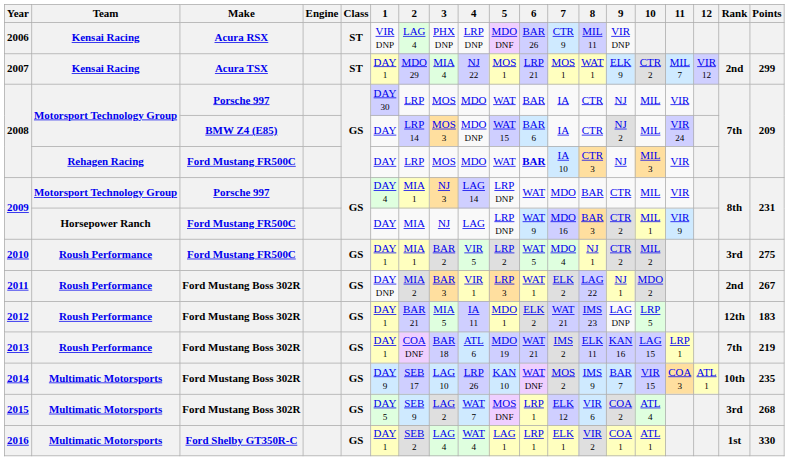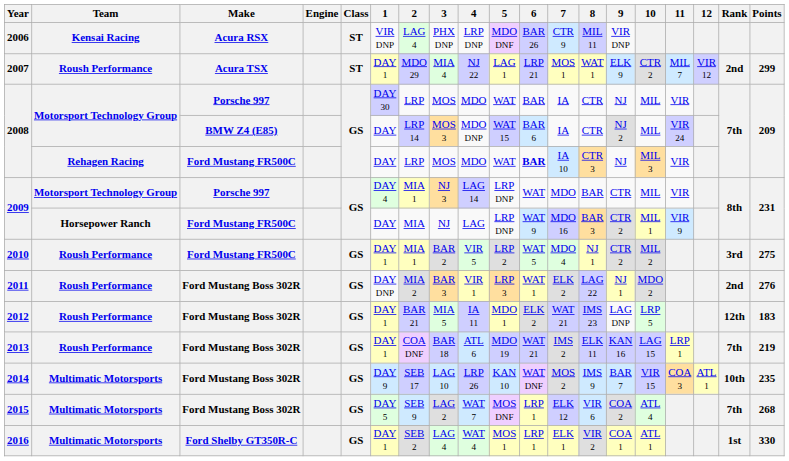 <table class="wikitable" style="text-align:center; font-size:90%">
 <tr>
 <th>Year</th>
 <th>Team</th>
 <th>Make</th>
 <th>Engine</th>
 <th>Class</th>
 <th>1</th>
 <th>2</th>
 <th>3</th>
 <th>4</th>
 <th>5</th>
 <th>6</th>
 <th>7</th>
 <th>8</th>
 <th>9</th>
 <th>10</th>
 <th>11</th>
 <th>12</th>
 <th>Rank</th>
 <th>Points</th>
 </tr>
 <tr>
 <th>2006</th>
 <th><a href='#'>Kensai Racing</a></th>
 <th><a href='#'>Acura RSX</a></th>
 <th></th>
 <th>ST</th>
 <td style="background:#;"><a href='#'>VIR</a> <br><small>DNP</small></td>
 <td style="background:#DFFFDF;"><a href='#'>LAG</a> <br><small>4</small></td>
 <td style="background:#;"><a href='#'>PHX</a> <br><small>DNP</small></td>
 <td style="background:#;"><a href='#'>LRP</a> <br><small>DNP</small></td>
 <td style="background:#EFCFFF;"><a href='#'>MDO</a> <br><small>DNF</small></td>
 <td style="background:#CFCFFF;"><a href='#'>BAR</a> <br><small>26</small></td>
 <td style="background:#CFEAFF;"><a href='#'>CTR</a> <br><small>9</small></td>
 <td style="background:#CFCFFF;"><a href='#'>MIL</a> <br><small>11</small></td>
 <td style="background:#;"><a href='#'>VIR</a> <br><small>DNP</small></td>
 <th></th>
 <th></th>
 <th></th>
 <th></th>
 <th></th>
 </tr>
 <tr>
 <th>2007</th>
-<th><a href='#'>Kensai Racing</a></th>
+<th><a href='#'>Roush Performance</a></th>
 <th><a href='#'>Acura TSX</a></th>
 <th></th>
 <th>ST</th>
 <td style="background:#FFFFBF;"><a href='#'>DAY</a> <br><small>1</small></td>
 <td style="background:#CFCFFF;"><a href='#'>MDO</a> <br><small>29</small></td>
 <td style="background:#DFFFDF;"><a href='#'>MIA</a> <br><small>4</small></td>
 <td style="background:#CFCFFF;"><a href='#'>NJ</a> <br><small>22</small></td>
-<td style="background:#FFFFBF;"><a href='#'>MOS</a> <br><small>1</small></td>
+<td style="background:#FFFFBF;"><a href='#'>LAG</a> <br><small>1</small></td>
 <td style="background:#CFCFFF;"><a href='#'>LRP</a> <br><small>21</small></td>
 <td style="background:#FFFFBF;"><a href='#'>MOS</a> <br><small>1</small></td>
 <td style="background:#FFFFBF;"><a href='#'>WAT</a> <br><small>1</small></td>
 <td style="background:#CFEAFF;"><a href='#'>ELK</a> <br><small>9</small></td>
 <td style="background:#DFDFDF;"><a href='#'>CTR</a> <br><small>2</small></td>
 <td style="background:#CFEAFF;"><a href='#'>MIL</a> <br><small>7</small></td>
 <td style="background:#CFCFFF;"><a href='#'>VIR</a> <br><small>12</small></td>
 <th>2nd</th>
 <th>299</th>
 </tr>
 <tr>
 <th rowspan=3>2008</th>
 <th rowspan=2><a href='#'>Motorsport Technology Group</a></th>
 <th><a href='#'>Porsche 997</a></th>
 <th></th>
 <th rowspan=3>GS</th>
 <td style="background:#CFCFFF;"><a href='#'>DAY</a> <br><small>30</small></td>
 <td style="background:#;"><a href='#'>LRP</a> <br><small></small></td>
 <td style="background:#;"><a href='#'>MOS</a> <br><small></small></td>
 <td style="background:#;"><a href='#'>MDO</a> <br><small></small></td>
 <td style="background:#;"><a href='#'>WAT</a> <br><small></small></td>
 <td style="background:#;"><a href='#'>BAR</a> <br><small></small></td>
 <td style="background:#;"><a href='#'>IA</a> <br><small></small></td>
 <td style="background:#;"><a href='#'>CTR</a> <br><small></small></td>
 <td style="background:#;"><a href='#'>NJ</a> <br><small></small></td>
 <td style="background:#;"><a href='#'>MIL</a> <br><small></small></td>
 <td style="background:#;"><a href='#'>VIR</a> <br><small></small></td>
 <th></th>
 <th rowspan=3>7th</th>
 <th rowspan=3>209</th>
 </tr>
 <tr>
 <th><a href='#'>BMW Z4 (E85)</a></th>
 <th></th>
 <td style="background:#;"><a href='#'>DAY</a> <br><small></small></td>
 <td style="background:#CFCFFF;"><a href='#'>LRP</a> <br><small>14</small></td>
 <td style="background:#FFDF9F;"><a href='#'>MOS</a> <br><small>3</small></td>
 <td style="background:#;"><a href='#'>MDO</a> <br><small>DNP</small></td>
 <td style="background:#CFCFFF;"><a href='#'>WAT</a> <br><small>15</small></td>
 <td style="background:#CFEAFF;"><a href='#'>BAR</a> <br><small>6</small></td>
 <td style="background:#;"><a href='#'>IA</a> <br><small></small></td>
 <td style="background:#;"><a href='#'>CTR</a> <br><small></small></td>
 <td style="background:#DFDFDF;"><a href='#'>NJ</a> <br><small>2</small></td>
 <td style="background:#;"><a href='#'>MIL</a> <br><small></small></td>
 <td style="background:#CFCFFF;"><a href='#'>VIR</a> <br><small>24</small></td>
 <th></th>
 </tr>
 <tr>
 <th><a href='#'>Rehagen Racing</a></th>
 <th><a href='#'>Ford Mustang FR500C</a></th>
 <th></th>
 <td style="background:#;"><a href='#'>DAY</a> <br><small></small></td>
 <td style="background:#;"><a href='#'>LRP</a> <br><small></small></td>
 <td style="background:#;"><a href='#'>MOS</a> <br><small></small></td>
 <td style="background:#;"><a href='#'>MDO</a> <br><small></small></td>
 <td style="background:#;"><a href='#'>WAT</a> <br><small></small></td>
 <td style="background:#;"><strong><a href='#'>BAR</a> <br><small></small></strong></td>
 <td style="background:#CFEAFF;"><a href='#'>IA</a> <br><small>10</small></td>
 <td style="background:#FFDF9F;"><a href='#'>CTR</a> <br><small>3</small></td>
 <td style="background:#;"><a href='#'>NJ</a> <br><small></small></td>
 <td style="background:#FFDF9F;"><a href='#'>MIL</a> <br><small>3</small></td>
 <td style="background:#;"><a href='#'>VIR</a> <br><small></small></td>
 <th></th>
 </tr>
 <tr>
 <th rowspan=2><a href='#'>2009</a></th>
 <th><a href='#'>Motorsport Technology Group</a></th>
 <th><a href='#'>Porsche 997</a></th>
 <th></th>
 <th rowspan=2>GS</th>
 <td style="background:#DFFFDF;"><a href='#'>DAY</a> <br><small>4</small></td>
 <td style="background:#FFFFBF;"><a href='#'>MIA</a> <br><small>1</small></td>
 <td style="background:#FFDF9F;"><a href='#'>NJ</a> <br><small>3</small></td>
 <td style="background:#CFCFFF;"><a href='#'>LAG</a> <br><small>14</small></td>
 <td style="background:#;"><a href='#'>LRP</a> <br><small>DNP</small></td>
 <td style="background:#;"><a href='#'>WAT</a> <br><small></small></td>
 <td style="background:#;"><a href='#'>MDO</a> <br><small></small></td>
 <td style="background:#;"><a href='#'>BAR</a> <br><small></small></td>
 <td style="background:#;"><a href='#'>CTR</a> <br><small></small></td>
 <td style="background:#;"><a href='#'>MIL</a> <br><small></small></td>
 <td style="background:#;"><a href='#'>VIR</a> <br><small></small></td>
 <th></th>
 <th rowspan=2>8th</th>
 <th rowspan=2>231</th>
 </tr>
 <tr>
 <th>Horsepower Ranch</th>
 <th><a href='#'>Ford Mustang FR500C</a></th>
 <th></th>
 <td style="background:#;"><a href='#'>DAY</a> <br><small></small></td>
 <td style="background:#;"><a href='#'>MIA</a> <br><small></small></td>
 <td style="background:#;"><a href='#'>NJ</a> <br><small></small></td>
 <td style="background:#;"><a href='#'>LAG</a> <br><small></small></td>
 <td style="background:#;"><a href='#'>LRP</a> <br><small>DNP</small></td>
 <td style="background:#CFEAFF;"><a href='#'>WAT</a> <br><small>9</small></td>
 <td style="background:#CFCFFF;"><a href='#'>MDO</a> <br><small>16</small></td>
 <td style="background:#FFDF9F;"><a href='#'>BAR</a> <br><small>3</small></td>
 <td style="background:#DFDFDF;"><a href='#'>CTR</a> <br><small>2</small></td>
 <td style="background:#FFFFBF;"><a href='#'>MIL</a> <br><small>1</small></td>
 <td style="background:#CFEAFF;"><a href='#'>VIR</a> <br><small>9</small></td>
 <th></th>
 </tr>
 <tr>
 <th><a href='#'>2010</a></th>
 <th><a href='#'>Roush Performance</a></th>
 <th><a href='#'>Ford Mustang FR500C</a></th>
 <th></th>
 <th>GS</th>
 <td style="background:#FFFFBF;"><a href='#'>DAY</a> <br><small>1</small></td>
 <td style="background:#FFFFBF;"><a href='#'>MIA</a> <br><small>1</small></td>
 <td style="background:#DFDFDF;"><a href='#'>BAR</a> <br><small>2</small></td>
 <td style="background:#DFFFDF;"><a href='#'>VIR</a> <br><small>5</small></td>
 <td style="background:#DFDFDF;"><a href='#'>LRP</a> <br><small>2</small></td>
 <td style="background:#DFFFDF;"><a href='#'>WAT</a> <br><small>5</small></td>
 <td style="background:#DFFFDF;"><a href='#'>MDO</a> <br><small>4</small></td>
 <td style="background:#FFFFBF;"><a href='#'>NJ</a> <br><small>1</small></td>
 <td style="background:#DFDFDF;"><a href='#'>CTR</a> <br><small>2</small></td>
 <td style="background:#DFDFDF;"><a href='#'>MIL</a> <br><small>2</small></td>
 <th></th>
 <th></th>
 <th>3rd</th>
 <th>275</th>
 </tr>
 <tr>
 <th><a href='#'>2011</a></th>
 <th><a href='#'>Roush Performance</a></th>
 <th>Ford Mustang Boss 302R</th>
 <th></th>
 <th>GS</th>
 <td style="background:#;"><a href='#'>DAY</a> <br><small>DNP</small></td>
 <td style="background:#DFDFDF;"><a href='#'>MIA</a> <br><small>2</small></td>
 <td style="background:#FFDF9F;"><a href='#'>BAR</a> <br><small>3</small></td>
 <td style="background:#FFFFBF;"><a href='#'>VIR</a> <br><small>1</small></td>
 <td style="background:#FFDF9F;"><a href='#'>LRP</a> <br><small>3</small></td>
 <td style="background:#FFFFBF;"><a href='#'>WAT</a> <br><small>1</small></td>
 <td style="background:#DFDFDF;"><a href='#'>ELK</a> <br><small>2</small></td>
 <td style="background:#CFCFFF;"><a href='#'>LAG</a> <br><small>22</small></td>
 <td style="background:#FFFFBF;"><a href='#'>NJ</a> <br><small>1</small></td>
 <td style="background:#DFDFDF;"><a href='#'>MDO</a> <br><small>2</small></td>
 <th></th>
 <th></th>
 <th>2nd</th>
-<th>267</th>
+<th>276</th>
 </tr>
 <tr>
 <th><a href='#'>2012</a></th>
 <th><a href='#'>Roush Performance</a></th>
 <th>Ford Mustang Boss 302R</th>
 <th></th>
 <th>GS</th>
 <td style="background:#FFFFBF;"><a href='#'>DAY</a> <br><small>1</small></td>
 <td style="background:#CFCFFF;"><a href='#'>BAR</a> <br><small>21</small></td>
 <td style="background:#DFFFDF;"><a href='#'>MIA</a> <br><small>5</small></td>
 <td style="background:#CFCFFF;"><a href='#'>IA</a> <br><small>11</small></td>
 <td style="background:#FFFFBF;"><a href='#'>MDO</a> <br><small>1</small></td>
 <td style="background:#DFDFDF;"><a href='#'>ELK</a> <br><small>2</small></td>
 <td style="background:#CFCFFF;"><a href='#'>WAT</a> <br><small>21</small></td>
 <td style="background:#CFCFFF;"><a href='#'>IMS</a> <br><small>23</small></td>
 <td style="background:#;"><a href='#'>LAG</a> <br><small>DNP</small></td>
 <td style="background:#DFFFDF;"><a href='#'>LRP</a> <br><small>5</small></td>
 <th></th>
 <th></th>
 <th>12th</th>
 <th>183</th>
 </tr>
 <tr>
 <th><a href='#'>2013</a></th>
 <th><a href='#'>Roush Performance</a></th>
 <th>Ford Mustang Boss 302R</th>
 <th></th>
 <th>GS</th>
 <td style="background:#FFFFBF;"><a href='#'>DAY</a> <br><small>1</small></td>
 <td style="background:#EFCFFF;"><a href='#'>COA</a> <br><small>DNF</small></td>
 <td style="background:#CFCFFF;"><a href='#'>BAR</a> <br><small>18</small></td>
 <td style="background:#CFEAFF;"><a href='#'>ATL</a> <br><small>6</small></td>
 <td style="background:#CFCFFF;"><a href='#'>MDO</a> <br><small>19</small></td>
 <td style="background:#CFCFFF;"><a href='#'>WAT</a> <br><small>21</small></td>
 <td style="background:#DFDFDF;"><a href='#'>IMS</a> <br><small>2</small></td>
 <td style="background:#CFCFFF;"><a href='#'>ELK</a> <br><small>11</small></td>
 <td style="background:#CFCFFF;"><a href='#'>KAN</a> <br><small>16</small></td>
 <td style="background:#CFCFFF;"><a href='#'>LAG</a> <br><small>15</small></td>
 <td style="background:#FFFFBF;"><a href='#'>LRP</a> <br><small>1</small></td>
 <th></th>
 <th>7th</th>
 <th>219</th>
 </tr>
 <tr>
 <th><a href='#'>2014</a></th>
 <th><a href='#'>Multimatic Motorsports</a></th>
 <th>Ford Mustang Boss 302R</th>
 <th></th>
 <th>GS</th>
 <td style="background:#CFEAFF;"><a href='#'>DAY</a> <br><small>9</small></td>
 <td style="background:#CFCFFF;"><a href='#'>SEB</a> <br><small>17</small></td>
 <td style="background:#CFEAFF;"><a href='#'>LAG</a> <br><small>10</small></td>
 <td style="background:#CFCFFF;"><a href='#'>LRP</a> <br><small>26</small></td>
 <td style="background:#CFEAFF;"><a href='#'>KAN</a> <br><small>10</small></td>
 <td style="background:#EFCFFF;"><a href='#'>WAT</a> <br><small>DNF</small></td>
 <td style="background:#DFDFDF;"><a href='#'>MOS</a> <br><small>2</small></td>
 <td style="background:#CFEAFF;"><a href='#'>IMS</a> <br><small>9</small></td>
 <td style="background:#CFEAFF;"><a href='#'>BAR</a> <br><small>7</small></td>
 <td style="background:#CFCFFF;"><a href='#'>VIR</a> <br><small>15</small></td>
 <td style="background:#FFDF9F;"><a href='#'>COA</a> <br><small>3</small></td>
 <td style="background:#FFFFBF;"><a href='#'>ATL</a> <br><small>1</small></td>
 <th>10th</th>
 <th>235</th>
 </tr>
 <tr>
 <th><a href='#'>2015</a></th>
 <th><a href='#'>Multimatic Motorsports</a></th>
 <th>Ford Mustang Boss 302R</th>
 <th></th>
 <th>GS</th>
 <td style="background:#DFFFDF;"><a href='#'>DAY</a> <br><small>5</small></td>
 <td style="background:#CFEAFF;"><a href='#'>SEB</a> <br><small>9</small></td>
 <td style="background:#DFDFDF;"><a href='#'>LAG</a> <br><small>2</small></td>
 <td style="background:#CFEAFF;"><a href='#'>WAT</a> <br><small>7</small></td>
 <td style="background:#EFCFFF;"><a href='#'>MOS</a> <br><small>DNF</small></td>
 <td style="background:#FFFFBF;"><a href='#'>LRP</a> <br><small>1</small></td>
 <td style="background:#CFCFFF;"><a href='#'>ELK</a> <br><small>12</small></td>
 <td style="background:#CFEAFF;"><a href='#'>VIR</a> <br><small>6</small></td>
 <td style="background:#DFDFDF;"><a href='#'>COA</a> <br><small>2</small></td>
 <td style="background:#DFFFDF;"><a href='#'>ATL</a> <br><small>4</small></td>
 <th></th>
 <th></th>
-<th>3rd</th>
+<th>7th</th>
 <th>268</th>
 </tr>
 <tr>
 <th><a href='#'>2016</a></th>
 <th><a href='#'>Multimatic Motorsports</a></th>
 <th><a href='#'>Ford Shelby GT350R-C</a></th>
 <th></th>
 <th>GS</th>
 <td style="background:#FFFFBF;"><a href='#'>DAY</a> <br><small>1</small></td>
 <td style="background:#DFDFDF;"><a href='#'>SEB</a> <br><small>2</small></td>
 <td style="background:#DFFFDF;"><a href='#'>LAG</a> <br><small>4</small></td>
 <td style="background:#DFFFDF;"><a href='#'>WAT</a> <br><small>4</small></td>
-<td style="background:#FFFFBF;"><a href='#'>LAG</a> <br><small>1</small></td>
+<td style="background:#FFFFBF;"><a href='#'>MOS</a> <br><small>1</small></td>
 <td style="background:#FFFFBF;"><a href='#'>LRP</a> <br><small>1</small></td>
 <td style="background:#FFFFBF;"><a href='#'>ELK</a> <br><small>1</small></td>
 <td style="background:#DFDFDF;"><a href='#'>VIR</a> <br><small>2</small></td>
 <td style="background:#FFFFBF;"><a href='#'>COA</a> <br><small>1</small></td>
 <td style="background:#FFFFBF;"><a href='#'>ATL</a> <br><small>1</small></td>
 <th></th>
 <th></th>
 <th>1st</th>
 <th>330</th>
 </tr>
 </table>
